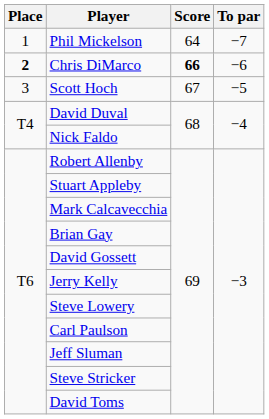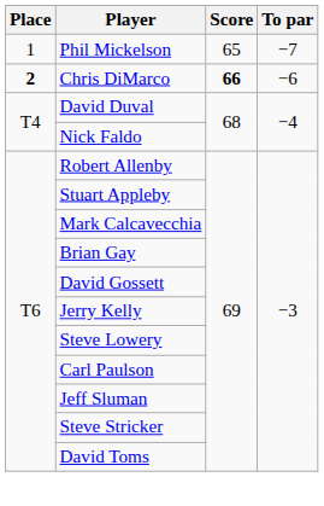 <table class="wikitable">
 <tr>
 <th>Place</th>
 <th>Player</th>
 <th>Score</th>
 <th>To par</th>
 </tr>
 <tr>
 <td align="center">1</td>
 <td> <a href='#'>Phil Mickelson</a></td>
-<td align=center>64</td>
+<td align=center>65</td>
 <td align=center>−7</td>
 </tr>
 <tr>
 <td align="center"><strong>2</strong></td>
 <td> <a href='#'>Chris DiMarco</a></td>
 <td align=center><strong>66</strong></td>
 <td align=center>−6</td>
-</tr>
-<tr>
-<td align="center">3</td>
-<td> <a href='#'>Scott Hoch</a></td>
-<td align=center>67</td>
-<td align=center>−5</td>
 </tr>
 <tr>
 <td align="center" rowspan="2">T4</td>
 <td> <a href='#'>David Duval</a></td>
 <td rowspan="2" align=center>68</td>
 <td rowspan="2" align=center>−4</td>
 </tr>
 <tr>
 <td> <a href='#'>Nick Faldo</a></td>
 </tr>
 <tr>
 <td align="center" rowspan="11">T6</td>
 <td> <a href='#'>Robert Allenby</a></td>
 <td rowspan="11" align=center>69</td>
 <td rowspan="11" align=center>−3</td>
 </tr>
 <tr>
 <td> <a href='#'>Stuart Appleby</a></td>
 </tr>
 <tr>
 <td> <a href='#'>Mark Calcavecchia</a></td>
 </tr>
 <tr>
 <td> <a href='#'>Brian Gay</a></td>
 </tr>
 <tr>
 <td> <a href='#'>David Gossett</a></td>
 </tr>
 <tr>
 <td> <a href='#'>Jerry Kelly</a></td>
 </tr>
 <tr>
 <td> <a href='#'>Steve Lowery</a></td>
 </tr>
 <tr>
 <td> <a href='#'>Carl Paulson</a></td>
 </tr>
 <tr>
 <td> <a href='#'>Jeff Sluman</a></td>
 </tr>
 <tr>
 <td> <a href='#'>Steve Stricker</a></td>
 </tr>
 <tr>
 <td> <a href='#'>David Toms</a></td>
 </tr>
 </table>
